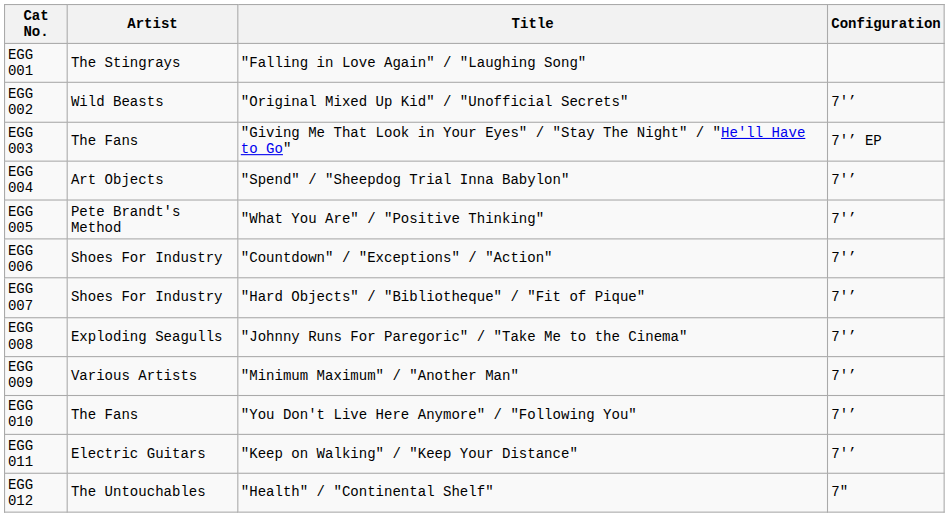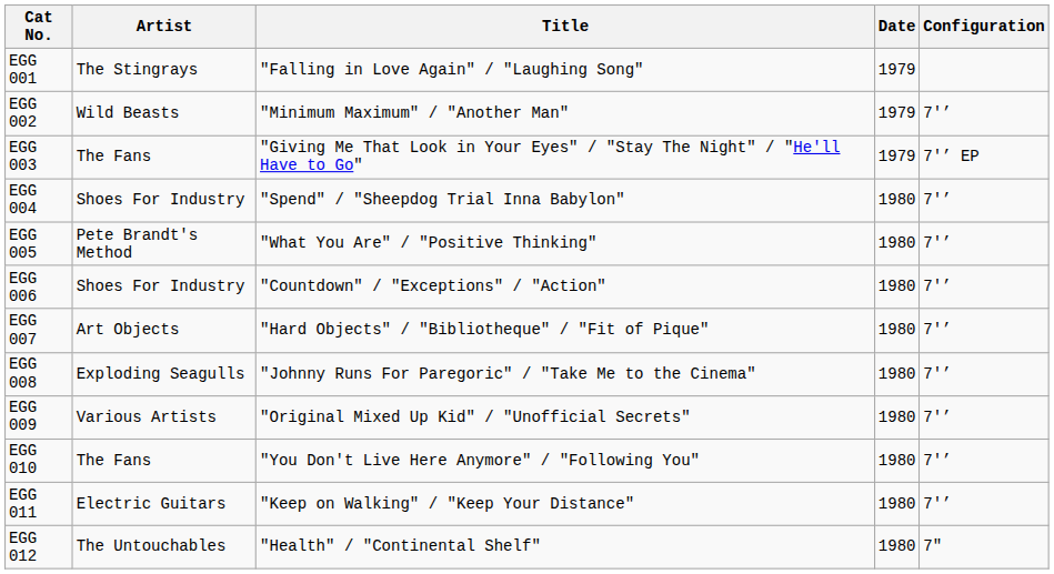 <table class="wikitable">
 <tr>
 <th>Cat No.</th>
 <th>Artist</th>
 <th>Title</th>
+<th>Date</th>
 <th>Configuration</th>
 </tr>
 <tr>
 <td>EGG 001</td>
 <td>The Stingrays</td>
 <td>"Falling in Love Again" / "Laughing Song"</td>
+<td>1979</td>
 <td></td>
 </tr>
 <tr>
 <td>EGG 002</td>
 <td>Wild Beasts</td>
-<td>"Original Mixed Up Kid" / "Unofficial Secrets"</td>
+<td>"Minimum Maximum" / "Another Man"</td>
+<td>1979</td>
 <td>7'’</td>
 </tr>
 <tr>
 <td>EGG 003</td>
 <td>The Fans</td>
 <td>"Giving Me That Look in Your Eyes" / "Stay The Night" / "<a href='#'>He'll Have to Go</a>"</td>
+<td>1979</td>
 <td>7'’ EP</td>
 </tr>
 <tr>
 <td>EGG 004</td>
-<td>Art Objects</td>
+<td>Shoes For Industry</td>
 <td>"Spend" / "Sheepdog Trial Inna Babylon"</td>
+<td>1980</td>
 <td>7'’</td>
 </tr>
 <tr>
 <td>EGG 005</td>
 <td>Pete Brandt's Method</td>
 <td>"What You Are" / "Positive Thinking"</td>
+<td>1980</td>
 <td>7'’</td>
 </tr>
 <tr>
 <td>EGG 006</td>
 <td>Shoes For Industry</td>
 <td>"Countdown" / "Exceptions" / "Action"</td>
+<td>1980</td>
 <td>7'’</td>
 </tr>
 <tr>
 <td>EGG 007</td>
-<td>Shoes For Industry</td>
+<td>Art Objects</td>
 <td>"Hard Objects" / "Bibliotheque" / "Fit of Pique"</td>
+<td>1980</td>
 <td>7'’</td>
 </tr>
 <tr>
 <td>EGG 008</td>
 <td>Exploding Seagulls</td>
 <td>"Johnny Runs For Paregoric" / "Take Me to the Cinema"</td>
+<td>1980</td>
 <td>7'’</td>
 </tr>
 <tr>
 <td>EGG 009</td>
 <td>Various Artists</td>
-<td>"Minimum Maximum" / "Another Man"</td>
+<td>"Original Mixed Up Kid" / "Unofficial Secrets"</td>
+<td>1980</td>
 <td>7'’</td>
 </tr>
 <tr>
 <td>EGG 010</td>
 <td>The Fans</td>
 <td>"You Don't Live Here Anymore" / "Following You"</td>
+<td>1980</td>
 <td>7'’</td>
 </tr>
 <tr>
 <td>EGG 011</td>
 <td>Electric Guitars</td>
 <td>"Keep on Walking" / "Keep Your Distance"</td>
+<td>1980</td>
 <td>7'’</td>
 </tr>
 <tr>
 <td>EGG 012</td>
 <td>The Untouchables</td>
 <td>"Health" / "Continental Shelf"</td>
+<td>1980</td>
 <td>7"</td>
 </tr>
 </table>
